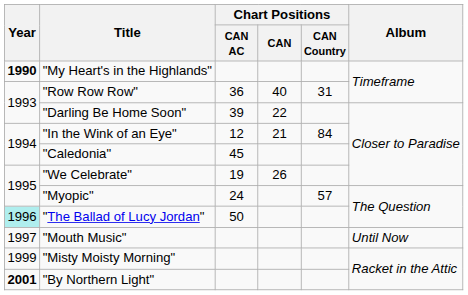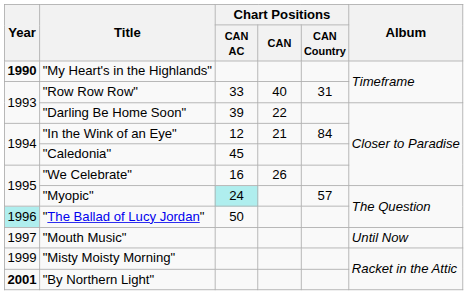 <table class="wikitable">
 <tr>
 <th rowspan="2">Year</th>
 <th rowspan="2">Title</th>
 <th colspan="3">Chart Positions</th>
 <th rowspan="2">Album</th>
 </tr>
 <tr>
 <th width="45"><small>CAN AC</small></th>
 <th width="45"><small>CAN</small></th>
 <th width="45"><small>CAN Country</small></th>
 </tr>
 <tr>
 <td><strong>1990</strong></td>
 <td>"My Heart's in the Highlands"</td>
 <td></td>
 <td></td>
 <td></td>
 <td rowspan="2"><em>Timeframe</em></td>
 </tr>
 <tr>
 <td rowspan="2">1993</td>
 <td>"Row Row Row"</td>
-<td align="center">36</td>
+<td align="center">33</td>
 <td align="center">40</td>
 <td align="center">31</td>
 </tr>
 <tr>
 <td>"Darling Be Home Soon"</td>
 <td align="center">39</td>
 <td align="center">22</td>
 <td></td>
 <td rowspan="4"><em>Closer to Paradise</em></td>
 </tr>
 <tr>
 <td rowspan="2">1994</td>
 <td>"In the Wink of an Eye"</td>
 <td align="center">12</td>
 <td align="center">21</td>
 <td align="center">84</td>
 </tr>
 <tr>
 <td>"Caledonia"</td>
 <td align="center">45</td>
 <td></td>
 <td></td>
 </tr>
 <tr>
 <td rowspan="2">1995</td>
 <td>"We Celebrate"</td>
-<td align="center">19</td>
+<td align="center">16</td>
 <td align="center">26</td>
 <td></td>
 </tr>
 <tr>
 <td>"Myopic"</td>
-<td align="center">24</td>
+<td align="center" style="background: paleturquoise;">24</td>
 <td></td>
 <td align="center">57</td>
 <td rowspan="2"><em>The Question</em></td>
 </tr>
 <tr>
 <td style="background: paleturquoise;">1996</td>
 <td>"<a href='#'>The Ballad of Lucy Jordan</a>"</td>
 <td align="center">50</td>
 <td></td>
 <td></td>
 </tr>
 <tr>
 <td>1997</td>
 <td>"Mouth Music"</td>
 <td></td>
 <td></td>
 <td></td>
 <td><em>Until Now</em></td>
 </tr>
 <tr>
 <td>1999</td>
 <td>"Misty Moisty Morning"</td>
 <td></td>
 <td></td>
 <td></td>
 <td rowspan="2"><em>Racket in the Attic</em></td>
 </tr>
 <tr>
 <td><strong>2001</strong></td>
 <td>"By Northern Light"</td>
 <td></td>
 <td></td>
 <td></td>
 </tr>
 </table>
